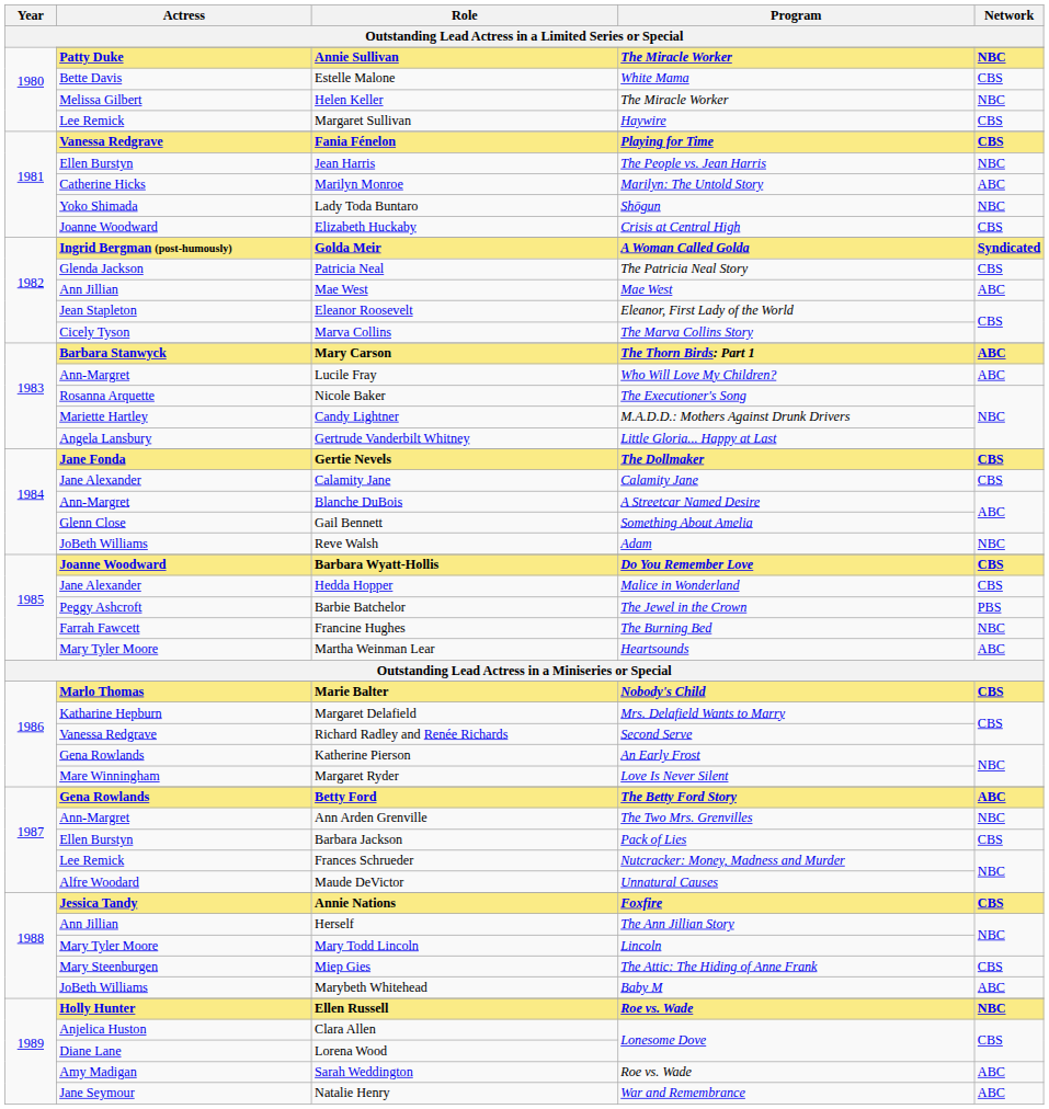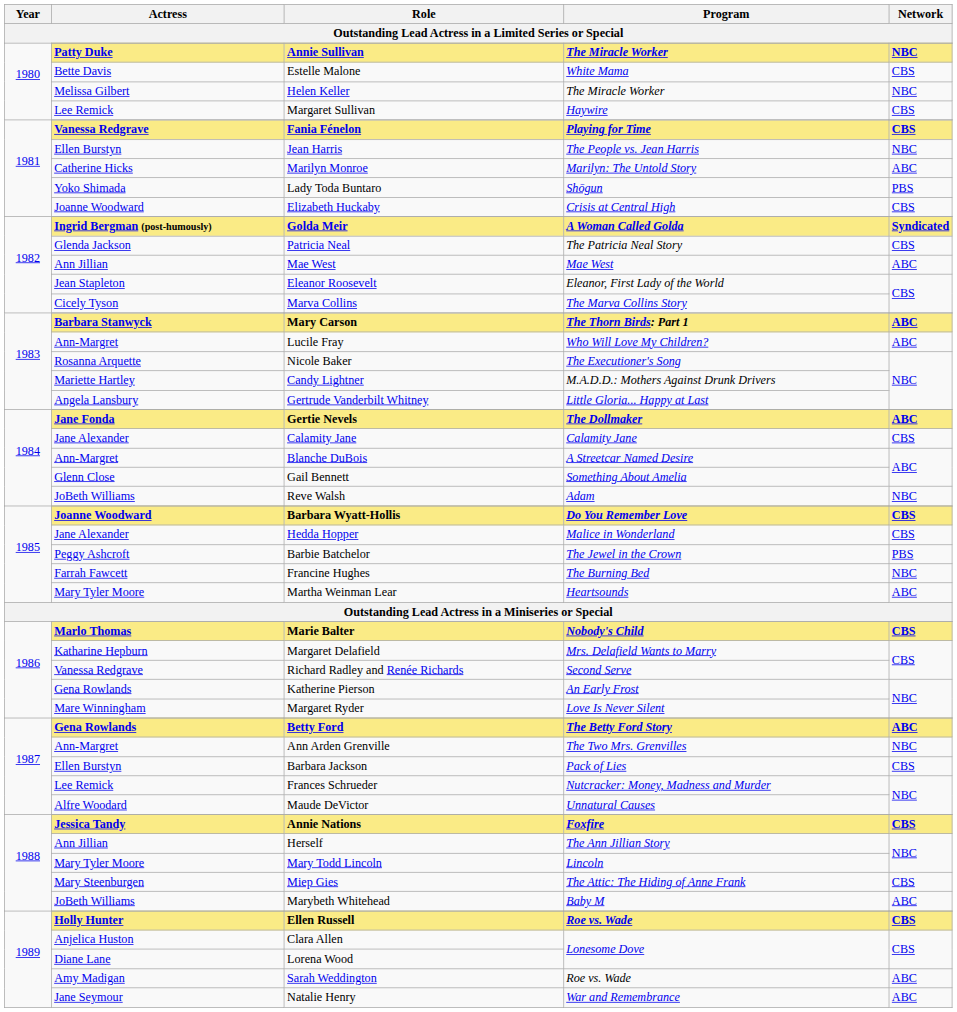 <table class="wikitable" style="width:100; text-align: left;">
 <tr style="background:#bebebe;">
 <th style="width:5%;">Year</th>
 <th style="width:25%;">Actress</th>
 <th style="width:30%;">Role</th>
 <th style="width:35%;">Program</th>
 <th style="width:5%;">Network</th>
 </tr>
 <tr>
 <th colspan="5">Outstanding Lead Actress in a Limited Series or Special</th>
 </tr>
 <tr>
 <td rowspan="5" style="text-align:center"><a href='#'>1980</a><br><br></td>
 </tr>
 <tr style="background:#FAEB86">
 <td><strong><a href='#'>Patty Duke</a></strong></td>
 <td><strong><a href='#'>Annie Sullivan</a></strong></td>
 <td><strong><em><a href='#'>The Miracle Worker</a></em></strong></td>
 <td><strong><a href='#'>NBC</a></strong></td>
 </tr>
 <tr>
 <td><a href='#'>Bette Davis</a></td>
 <td>Estelle Malone</td>
 <td><em><a href='#'>White Mama</a></em></td>
 <td><a href='#'>CBS</a></td>
 </tr>
 <tr>
 <td><a href='#'>Melissa Gilbert</a></td>
 <td><a href='#'>Helen Keller</a></td>
 <td><em>The Miracle Worker</em></td>
 <td><a href='#'>NBC</a></td>
 </tr>
 <tr>
 <td><a href='#'>Lee Remick</a></td>
 <td>Margaret Sullivan</td>
 <td><em><a href='#'>Haywire</a></em></td>
 <td><a href='#'>CBS</a></td>
 </tr>
 <tr>
 <td rowspan="6" style="text-align:center"><a href='#'>1981</a><br><br></td>
 </tr>
 <tr style="background:#FAEB86">
 <td><strong><a href='#'>Vanessa Redgrave</a></strong></td>
 <td><strong><a href='#'>Fania Fénelon</a></strong></td>
 <td><strong><em><a href='#'>Playing for Time</a></em></strong></td>
 <td><strong><a href='#'>CBS</a></strong></td>
 </tr>
 <tr>
 <td><a href='#'>Ellen Burstyn</a></td>
 <td><a href='#'>Jean Harris</a></td>
 <td><em><a href='#'>The People vs. Jean Harris</a></em></td>
 <td><a href='#'>NBC</a></td>
 </tr>
 <tr>
 <td><a href='#'>Catherine Hicks</a></td>
 <td><a href='#'>Marilyn Monroe</a></td>
 <td><em><a href='#'>Marilyn: The Untold Story</a></em></td>
 <td><a href='#'>ABC</a></td>
 </tr>
 <tr>
 <td><a href='#'>Yoko Shimada</a></td>
 <td>Lady Toda Buntaro</td>
 <td><em><a href='#'>Shōgun</a></em></td>
-<td><a href='#'>NBC</a></td>
+<td><a href='#'>PBS</a></td>
 </tr>
 <tr>
 <td><a href='#'>Joanne Woodward</a></td>
 <td><a href='#'>Elizabeth Huckaby</a></td>
 <td><em><a href='#'>Crisis at Central High</a></em></td>
 <td><a href='#'>CBS</a></td>
 </tr>
 <tr>
 <td rowspan="6" style="text-align:center"><a href='#'>1982</a><br><br></td>
 </tr>
 <tr style="background:#FAEB86">
 <td><strong><a href='#'>Ingrid Bergman</a> <small>(post-humously)</small></strong></td>
 <td><strong><a href='#'>Golda Meir</a></strong></td>
 <td><strong><em><a href='#'>A Woman Called Golda</a></em></strong></td>
 <td><strong><a href='#'>Syndicated</a></strong></td>
 </tr>
 <tr>
 <td><a href='#'>Glenda Jackson</a></td>
 <td><a href='#'>Patricia Neal</a></td>
 <td><em>The Patricia Neal Story</em></td>
 <td><a href='#'>CBS</a></td>
 </tr>
 <tr>
 <td><a href='#'>Ann Jillian</a></td>
 <td><a href='#'>Mae West</a></td>
 <td><em><a href='#'>Mae West</a></em></td>
 <td><a href='#'>ABC</a></td>
 </tr>
 <tr>
 <td><a href='#'>Jean Stapleton</a></td>
 <td><a href='#'>Eleanor Roosevelt</a></td>
 <td><em>Eleanor, First Lady of the World</em></td>
 <td rowspan="2"><a href='#'>CBS</a></td>
 </tr>
 <tr>
 <td><a href='#'>Cicely Tyson</a></td>
 <td><a href='#'>Marva Collins</a></td>
 <td><em><a href='#'>The Marva Collins Story</a></em></td>
 </tr>
 <tr>
 <td rowspan="6" style="text-align:center"><a href='#'>1983</a><br><br></td>
 </tr>
 <tr style="background:#FAEB86">
 <td><strong><a href='#'>Barbara Stanwyck</a></strong></td>
 <td><strong>Mary Carson</strong></td>
 <td><strong><em><a href='#'>The Thorn Birds</a>: Part 1</em></strong></td>
 <td><strong><a href='#'>ABC</a></strong></td>
 </tr>
 <tr>
 <td><a href='#'>Ann-Margret</a></td>
 <td>Lucile Fray</td>
 <td><em><a href='#'>Who Will Love My Children?</a></em></td>
 <td><a href='#'>ABC</a></td>
 </tr>
 <tr>
 <td><a href='#'>Rosanna Arquette</a></td>
 <td>Nicole Baker</td>
 <td><em><a href='#'>The Executioner's Song</a></em></td>
 <td rowspan="3"><a href='#'>NBC</a></td>
 </tr>
 <tr>
 <td><a href='#'>Mariette Hartley</a></td>
 <td><a href='#'>Candy Lightner</a></td>
 <td><em>M.A.D.D.: Mothers Against Drunk Drivers</em></td>
 </tr>
 <tr>
 <td><a href='#'>Angela Lansbury</a></td>
 <td><a href='#'>Gertrude Vanderbilt Whitney</a></td>
 <td><em><a href='#'>Little Gloria... Happy at Last</a></em></td>
 </tr>
 <tr>
 <td rowspan="6" style="text-align:center"><a href='#'>1984</a><br><br></td>
 </tr>
 <tr style="background:#FAEB86">
 <td><strong><a href='#'>Jane Fonda</a></strong></td>
 <td><strong>Gertie Nevels</strong></td>
 <td><strong><em><a href='#'>The Dollmaker</a></em></strong></td>
-<td><strong><a href='#'>CBS</a></strong></td>
+<td><strong><a href='#'>ABC</a></strong></td>
 </tr>
 <tr>
 <td><a href='#'>Jane Alexander</a></td>
 <td><a href='#'>Calamity Jane</a></td>
 <td><em><a href='#'>Calamity Jane</a></em></td>
 <td><a href='#'>CBS</a></td>
 </tr>
 <tr>
 <td><a href='#'>Ann-Margret</a></td>
 <td><a href='#'>Blanche DuBois</a></td>
 <td><em><a href='#'>A Streetcar Named Desire</a></em></td>
 <td rowspan="2"><a href='#'>ABC</a></td>
 </tr>
 <tr>
 <td><a href='#'>Glenn Close</a></td>
 <td>Gail Bennett</td>
 <td><em><a href='#'>Something About Amelia</a></em></td>
 </tr>
 <tr>
 <td><a href='#'>JoBeth Williams</a></td>
 <td>Reve Walsh</td>
 <td><em><a href='#'>Adam</a></em></td>
 <td><a href='#'>NBC</a></td>
 </tr>
 <tr>
 <td rowspan="6" style="text-align:center"><a href='#'>1985</a><br><br></td>
 </tr>
 <tr style="background:#FAEB86">
 <td><strong><a href='#'>Joanne Woodward</a></strong></td>
 <td><strong>Barbara Wyatt-Hollis</strong></td>
 <td><strong><em><a href='#'>Do You Remember Love</a></em></strong></td>
 <td><strong><a href='#'>CBS</a></strong></td>
 </tr>
 <tr>
 <td><a href='#'>Jane Alexander</a></td>
 <td><a href='#'>Hedda Hopper</a></td>
 <td><em><a href='#'>Malice in Wonderland</a></em></td>
 <td><a href='#'>CBS</a></td>
 </tr>
 <tr>
 <td><a href='#'>Peggy Ashcroft</a></td>
 <td>Barbie Batchelor</td>
 <td><em><a href='#'>The Jewel in the Crown</a></em></td>
 <td><a href='#'>PBS</a></td>
 </tr>
 <tr>
 <td><a href='#'>Farrah Fawcett</a></td>
 <td>Francine Hughes</td>
 <td><em><a href='#'>The Burning Bed</a></em></td>
 <td><a href='#'>NBC</a></td>
 </tr>
 <tr>
 <td><a href='#'>Mary Tyler Moore</a></td>
 <td>Martha Weinman Lear</td>
 <td><em><a href='#'>Heartsounds</a></em></td>
 <td><a href='#'>ABC</a></td>
 </tr>
 <tr>
 <th colspan="5">Outstanding Lead Actress in a Miniseries or Special</th>
 </tr>
 <tr>
 <td rowspan="6" style="text-align:center"><a href='#'>1986</a><br><br></td>
 </tr>
 <tr style="background:#FAEB86">
 <td><strong><a href='#'>Marlo Thomas</a></strong></td>
 <td><strong>Marie Balter</strong></td>
 <td><strong><em><a href='#'>Nobody's Child</a></em></strong></td>
 <td><strong><a href='#'>CBS</a></strong></td>
 </tr>
 <tr>
 <td><a href='#'>Katharine Hepburn</a></td>
 <td>Margaret Delafield</td>
 <td><em><a href='#'>Mrs. Delafield Wants to Marry</a></em></td>
 <td rowspan="2"><a href='#'>CBS</a></td>
 </tr>
 <tr>
 <td><a href='#'>Vanessa Redgrave</a></td>
 <td>Richard Radley and <a href='#'>Renée Richards</a></td>
 <td><em><a href='#'>Second Serve</a></em></td>
 </tr>
 <tr>
 <td><a href='#'>Gena Rowlands</a></td>
 <td>Katherine Pierson</td>
 <td><em><a href='#'>An Early Frost</a></em></td>
 <td rowspan="2"><a href='#'>NBC</a></td>
 </tr>
 <tr>
 <td><a href='#'>Mare Winningham</a></td>
 <td>Margaret Ryder</td>
 <td><em><a href='#'>Love Is Never Silent</a></em></td>
 </tr>
 <tr>
 <td rowspan="6" style="text-align:center"><a href='#'>1987</a><br><br></td>
 </tr>
 <tr style="background:#FAEB86">
 <td><strong><a href='#'>Gena Rowlands</a></strong></td>
 <td><strong><a href='#'>Betty Ford</a></strong></td>
 <td><strong><em><a href='#'>The Betty Ford Story</a></em></strong></td>
 <td><strong><a href='#'>ABC</a></strong></td>
 </tr>
 <tr>
 <td><a href='#'>Ann-Margret</a></td>
 <td>Ann Arden Grenville</td>
 <td><em><a href='#'>The Two Mrs. Grenvilles</a></em></td>
 <td><a href='#'>NBC</a></td>
 </tr>
 <tr>
 <td><a href='#'>Ellen Burstyn</a></td>
 <td>Barbara Jackson</td>
 <td><em><a href='#'>Pack of Lies</a></em></td>
 <td><a href='#'>CBS</a></td>
 </tr>
 <tr>
 <td><a href='#'>Lee Remick</a></td>
 <td>Frances Schrueder</td>
 <td><em><a href='#'>Nutcracker: Money, Madness and Murder</a></em></td>
 <td rowspan="2"><a href='#'>NBC</a></td>
 </tr>
 <tr>
 <td><a href='#'>Alfre Woodard</a></td>
 <td>Maude DeVictor</td>
 <td><em><a href='#'>Unnatural Causes</a></em></td>
 </tr>
 <tr>
 <td rowspan="6" style="text-align:center"><a href='#'>1988</a><br><br></td>
 </tr>
 <tr style="background:#FAEB86">
 <td><strong><a href='#'>Jessica Tandy</a></strong></td>
 <td><strong>Annie Nations</strong></td>
 <td><strong><em><a href='#'>Foxfire</a></em></strong></td>
 <td><strong><a href='#'>CBS</a></strong></td>
 </tr>
 <tr>
 <td><a href='#'>Ann Jillian</a></td>
 <td>Herself</td>
 <td><em><a href='#'>The Ann Jillian Story</a></em></td>
 <td rowspan="2"><a href='#'>NBC</a></td>
 </tr>
 <tr>
 <td><a href='#'>Mary Tyler Moore</a></td>
 <td><a href='#'>Mary Todd Lincoln</a></td>
 <td><em><a href='#'>Lincoln</a></em></td>
 </tr>
 <tr>
 <td><a href='#'>Mary Steenburgen</a></td>
 <td><a href='#'>Miep Gies</a></td>
 <td><em><a href='#'>The Attic: The Hiding of Anne Frank</a></em></td>
 <td><a href='#'>CBS</a></td>
 </tr>
 <tr>
 <td><a href='#'>JoBeth Williams</a></td>
 <td>Marybeth Whitehead</td>
 <td><em><a href='#'>Baby M</a></em></td>
 <td><a href='#'>ABC</a></td>
 </tr>
 <tr>
 <td rowspan="6" style="text-align:center"><a href='#'>1989</a><br><br></td>
 </tr>
 <tr style="background:#FAEB86">
 <td><strong><a href='#'>Holly Hunter</a></strong></td>
 <td><strong>Ellen Russell</strong></td>
 <td><strong><em><a href='#'>Roe vs. Wade</a></em></strong></td>
-<td><strong><a href='#'>NBC</a></strong></td>
+<td><strong><a href='#'>CBS</a></strong></td>
 </tr>
 <tr>
 <td><a href='#'>Anjelica Huston</a></td>
 <td>Clara Allen</td>
 <td rowspan=2><em><a href='#'>Lonesome Dove</a></em></td>
 <td rowspan="2"><a href='#'>CBS</a></td>
 </tr>
 <tr>
 <td><a href='#'>Diane Lane</a></td>
 <td>Lorena Wood</td>
 </tr>
 <tr>
 <td><a href='#'>Amy Madigan</a></td>
 <td><a href='#'>Sarah Weddington</a></td>
 <td><em>Roe vs. Wade</em></td>
 <td><a href='#'>ABC</a></td>
 </tr>
 <tr>
 <td><a href='#'>Jane Seymour</a></td>
 <td>Natalie Henry</td>
 <td><em><a href='#'>War and Remembrance</a></em></td>
 <td><a href='#'>ABC</a></td>
 </tr>
 </table>
